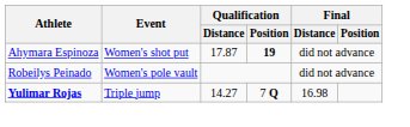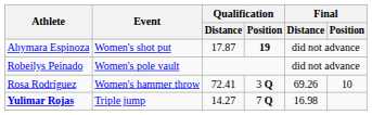 <table class=wikitable style="font-size:90%">
 <tr>
 <th rowspan="2">Athlete</th>
 <th rowspan="2">Event</th>
 <th colspan="2">Qualification</th>
 <th colspan="2">Final</th>
 </tr>
 <tr style="font-size:95%">
 <th>Distance</th>
 <th>Position</th>
 <th>Distance</th>
 <th>Position</th>
 </tr>
 <tr align=center>
 <td align=left><a href='#'>Ahymara Espinoza</a></td>
 <td align=left><a href='#'>Women's shot put</a></td>
 <td>17.87</td>
 <td><strong>19</strong></td>
 <td colspan=2>did not advance</td>
 </tr>
 <tr align=center>
 <td align=left><a href='#'>Robeilys Peinado</a></td>
 <td align=left><a href='#'>Women's pole vault</a></td>
 <td colspan=2></td>
 <td colspan=2>did not advance</td>
 </tr>
 <tr align=center>
+<td align=left><a href='#'>Rosa Rodríguez</a></td>
+<td align=left><a href='#'>Women's hammer throw</a></td>
+<td>72.41</td>
+<td>3 <strong>Q</strong></td>
+<td>69.26</td>
+<td>10</td>
+</tr>
+<tr align=center>
 <td align=left><strong><a href='#'>Yulimar Rojas</a></strong></td>
 <td align=left><a href='#'>Triple jump</a></td>
 <td>14.27</td>
 <td>7 <strong>Q</strong></td>
 <td>16.98</td>
 <td></td>
 </tr>
 </table>
